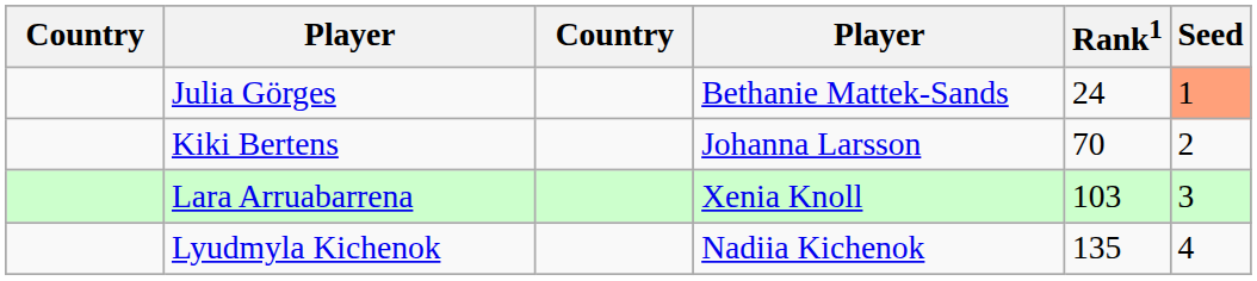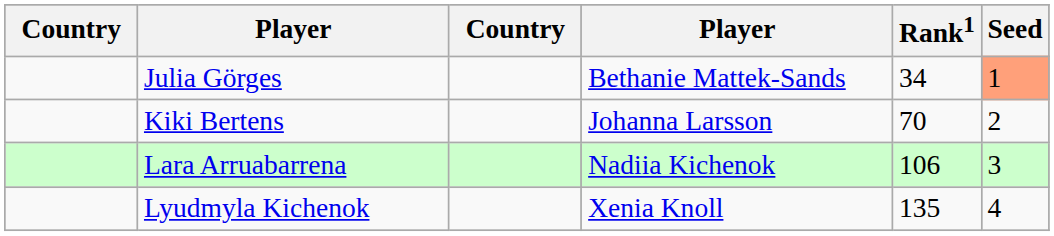 <table class="sortable wikitable">
 <tr>
 <th width="70">Country</th>
 <th width="175">Player</th>
 <th width="70">Country</th>
 <th width="175">Player</th>
 <th>Rank<sup>1</sup></th>
 <th>Seed</th>
 </tr>
 <tr>
 <td></td>
 <td><a href='#'>Julia Görges</a></td>
 <td></td>
 <td><a href='#'>Bethanie Mattek-Sands</a></td>
-<td>24</td>
+<td>34</td>
 <td style="background: lightsalmon;">1</td>
 </tr>
 <tr>
 <td></td>
 <td><a href='#'>Kiki Bertens</a></td>
 <td></td>
 <td><a href='#'>Johanna Larsson</a></td>
 <td>70</td>
 <td>2</td>
 </tr>
 <tr style="background:#cfc;">
 <td></td>
 <td><a href='#'>Lara Arruabarrena</a></td>
 <td></td>
-<td><a href='#'>Xenia Knoll</a></td>
-<td>103</td>
+<td><a href='#'>Nadiia Kichenok</a></td>
+<td>106</td>
 <td>3</td>
 </tr>
 <tr>
 <td></td>
 <td><a href='#'>Lyudmyla Kichenok</a></td>
 <td></td>
-<td><a href='#'>Nadiia Kichenok</a></td>
+<td><a href='#'>Xenia Knoll</a></td>
 <td>135</td>
 <td>4</td>
 </tr>
 </table>
